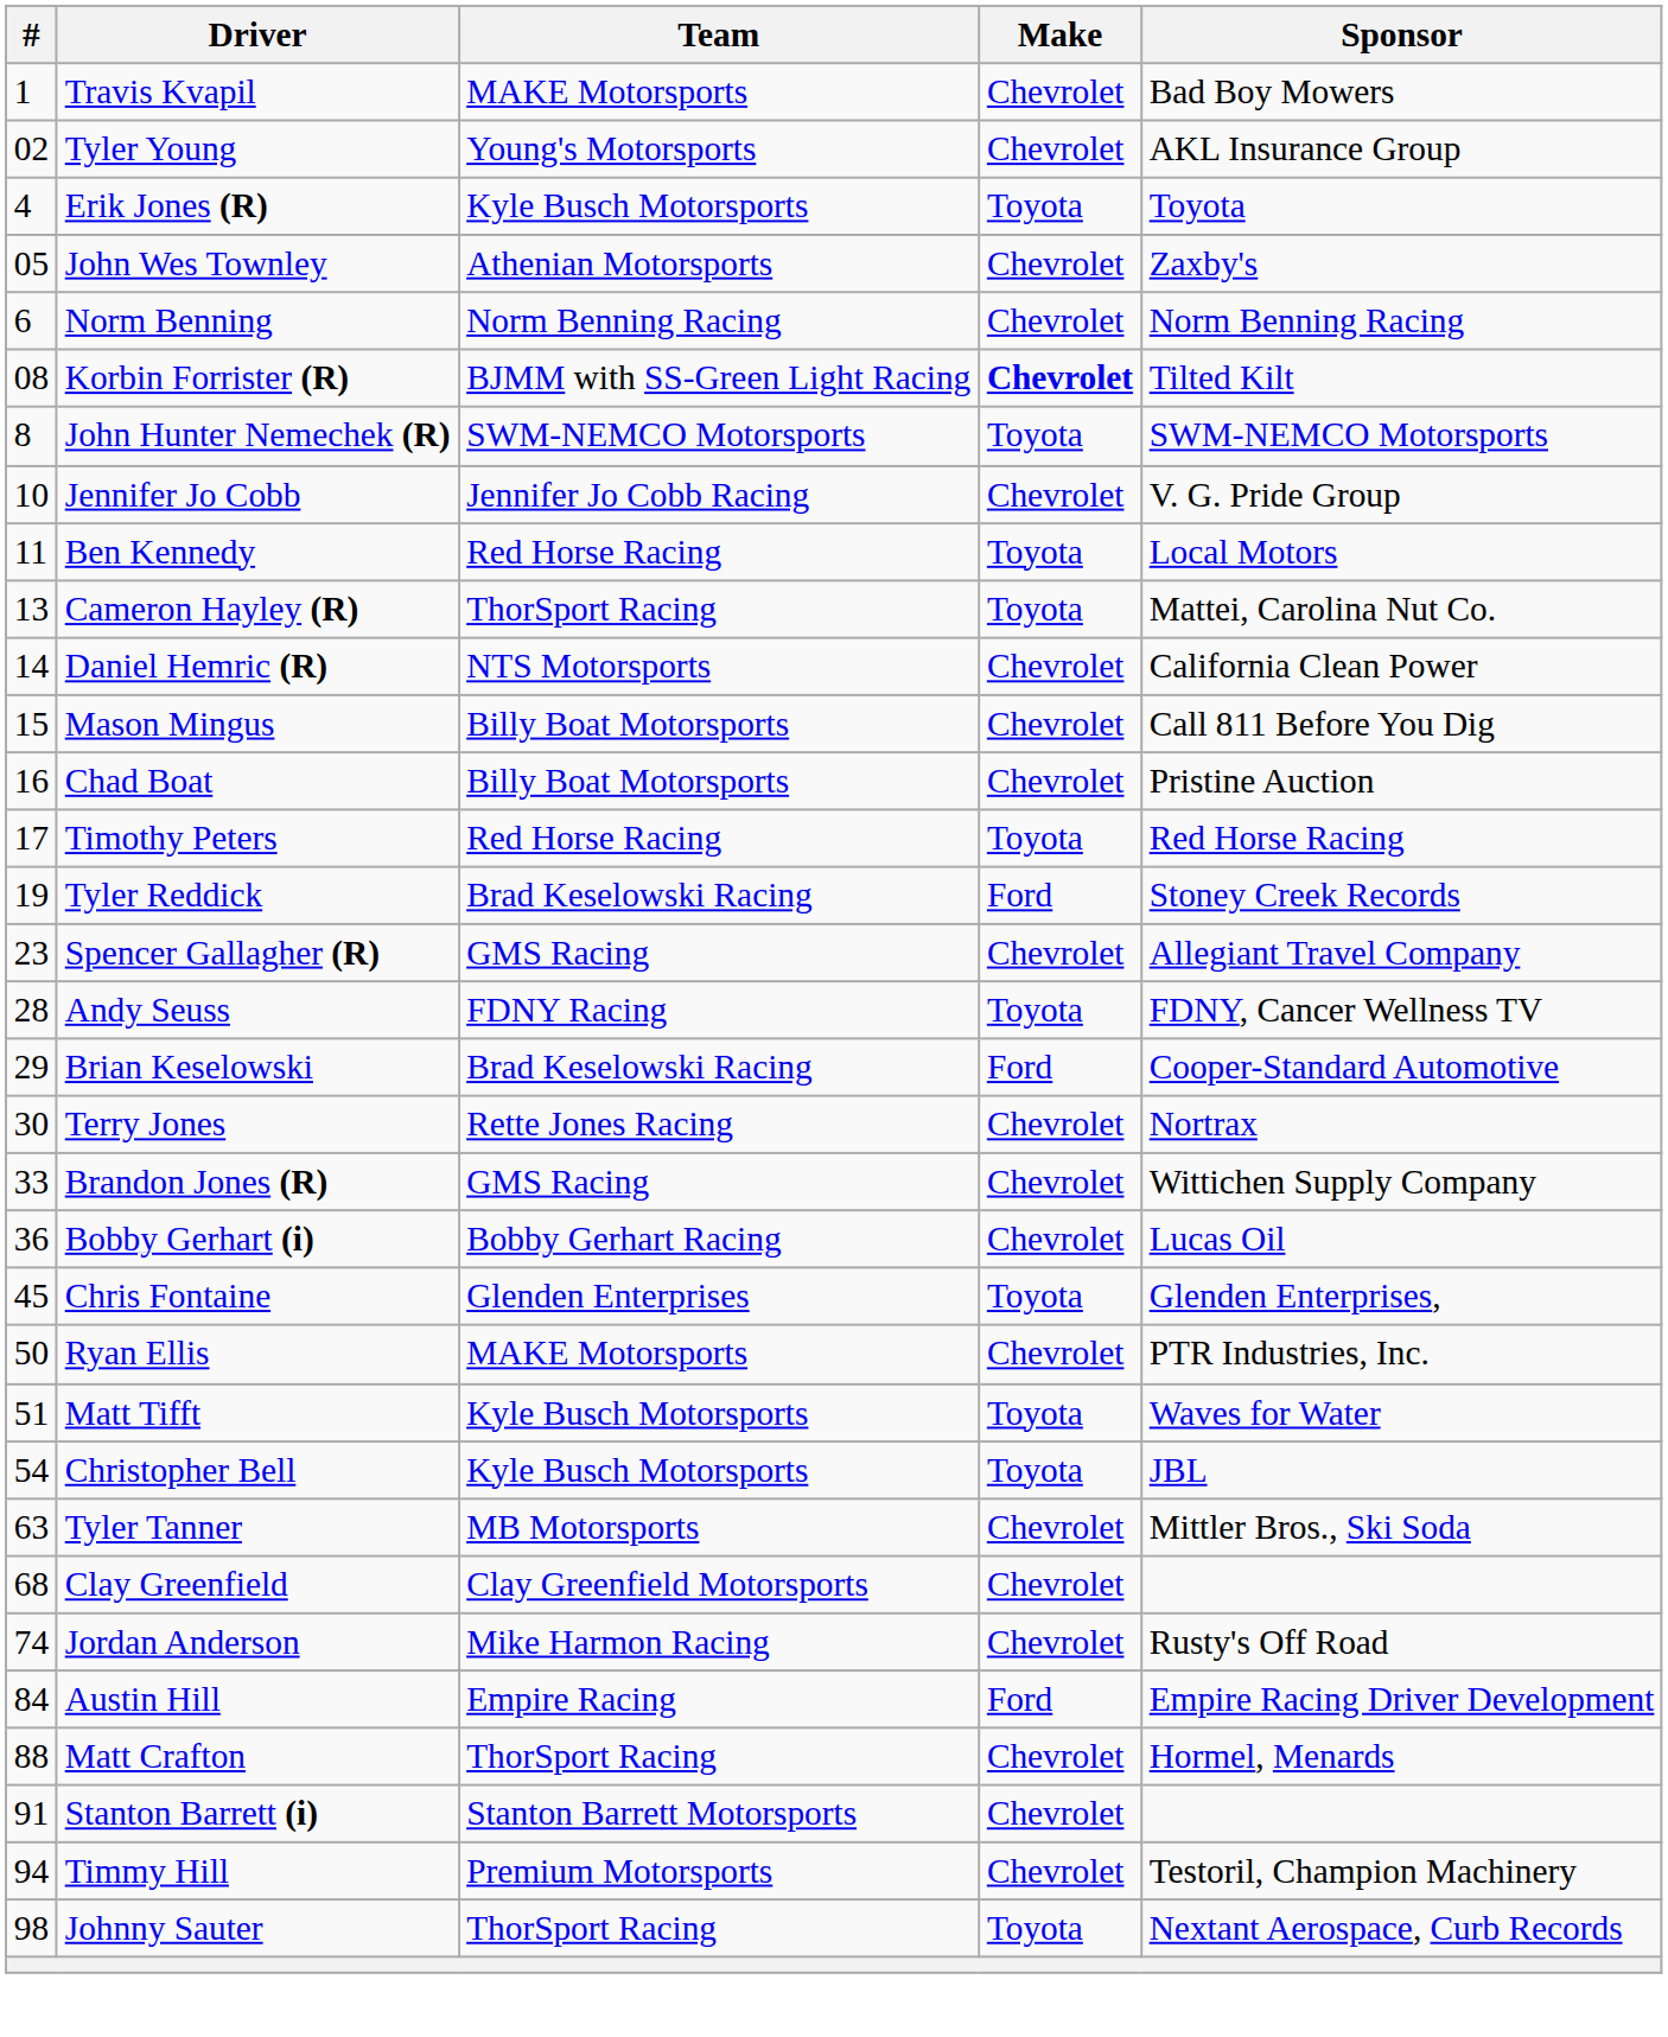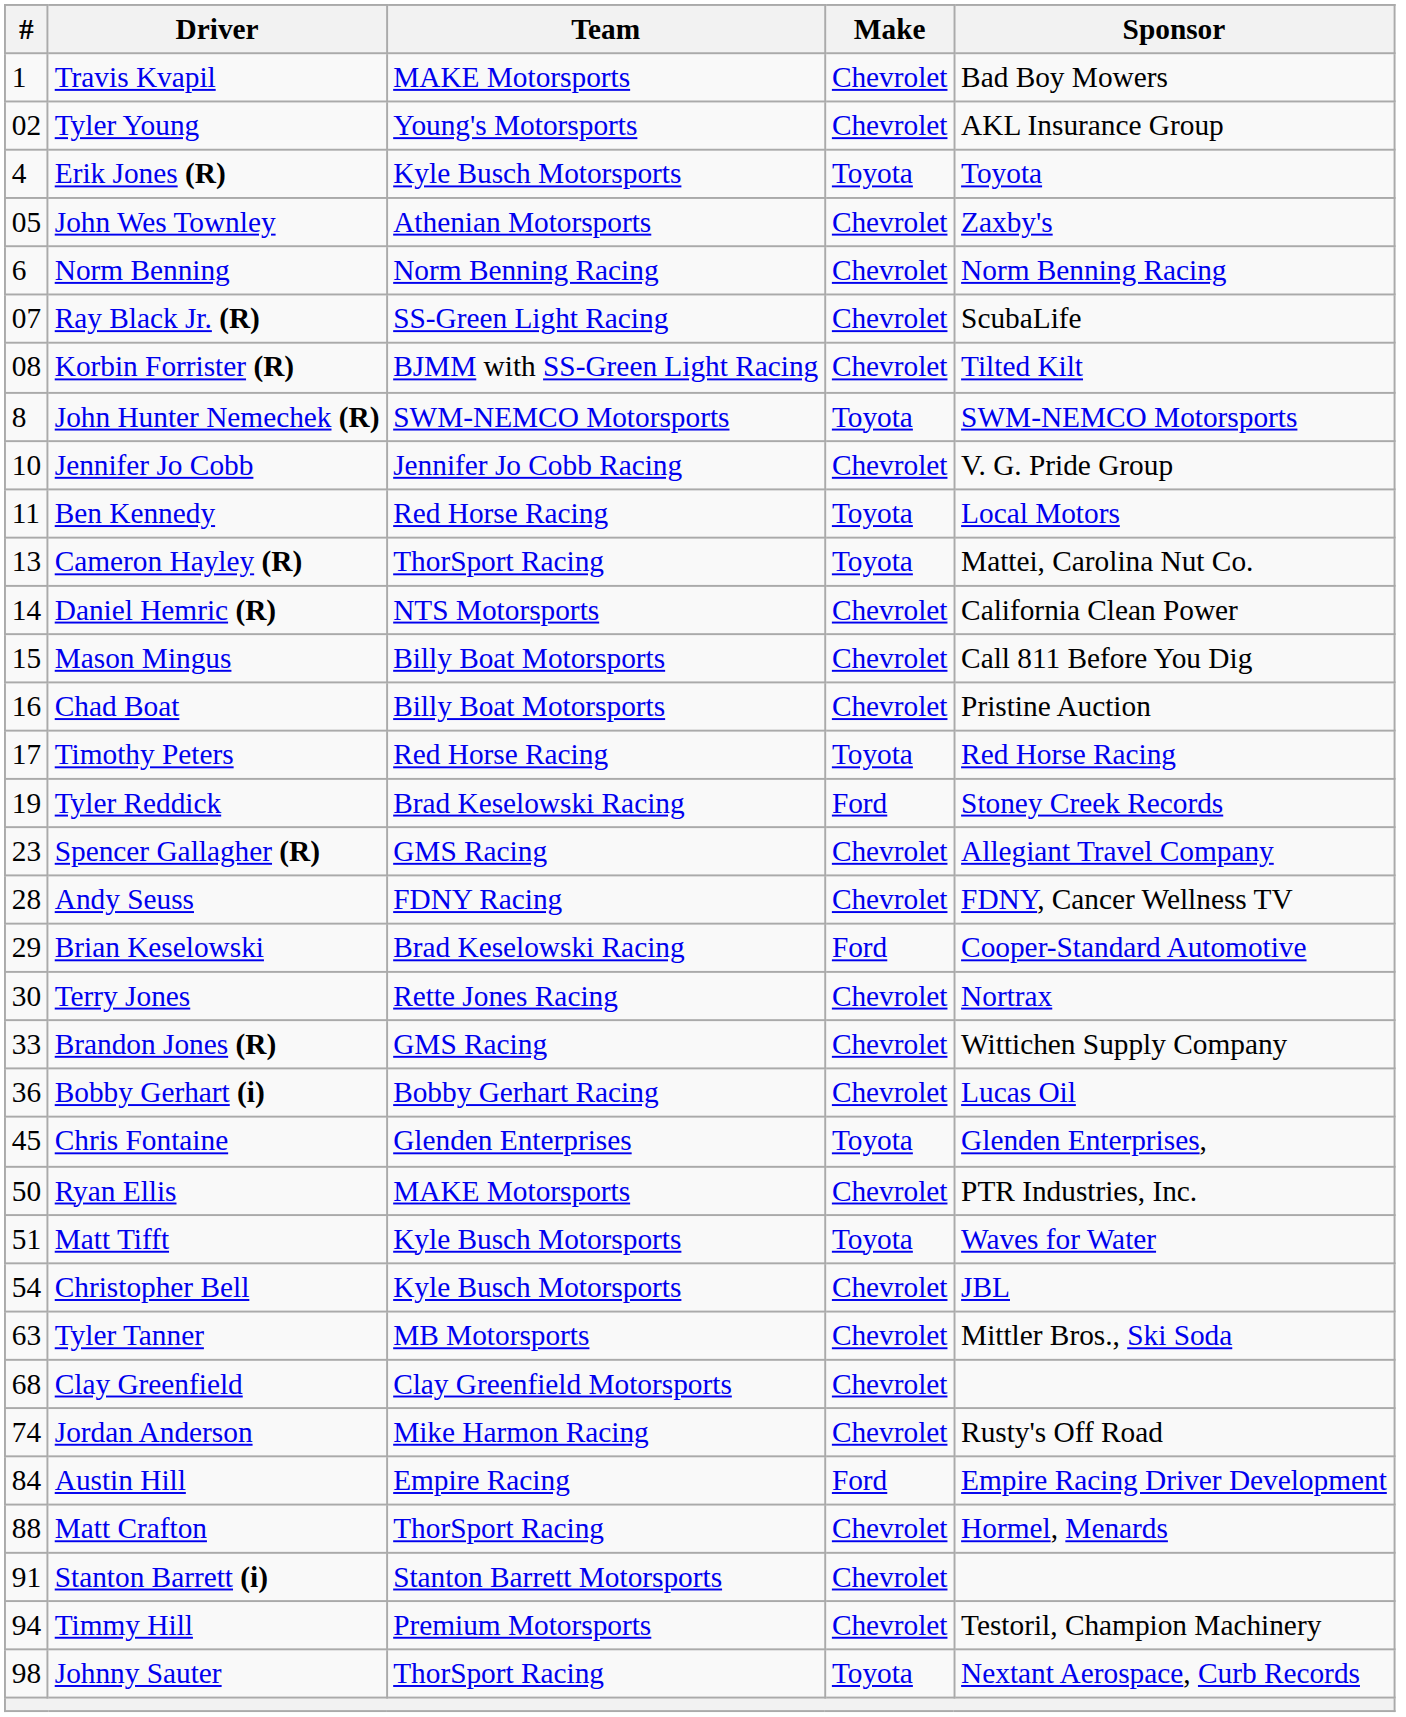 <table class="wikitable" style="font-size:95%">
 <tr>
 <th>#</th>
 <th>Driver</th>
 <th>Team</th>
 <th>Make</th>
 <th>Sponsor</th>
 </tr>
 <tr>
 <td>1</td>
 <td><a href='#'>Travis Kvapil</a></td>
 <td><a href='#'>MAKE Motorsports</a></td>
 <td><a href='#'>Chevrolet</a></td>
 <td>Bad Boy Mowers</td>
 </tr>
 <tr>
 <td>02</td>
 <td><a href='#'>Tyler Young</a></td>
 <td><a href='#'>Young's Motorsports</a></td>
 <td><a href='#'>Chevrolet</a></td>
 <td>AKL Insurance Group</td>
 </tr>
 <tr>
 <td>4</td>
 <td><a href='#'>Erik Jones</a> <strong>(R)</strong></td>
 <td><a href='#'>Kyle Busch Motorsports</a></td>
 <td><a href='#'>Toyota</a></td>
 <td><a href='#'>Toyota</a></td>
 </tr>
 <tr>
 <td>05</td>
 <td><a href='#'>John Wes Townley</a></td>
 <td><a href='#'>Athenian Motorsports</a></td>
 <td><a href='#'>Chevrolet</a></td>
 <td><a href='#'>Zaxby's</a></td>
 </tr>
 <tr>
 <td>6</td>
 <td><a href='#'>Norm Benning</a></td>
 <td><a href='#'>Norm Benning Racing</a></td>
 <td><a href='#'>Chevrolet</a></td>
 <td><a href='#'>Norm Benning Racing</a></td>
 </tr>
 <tr>
+<td>07</td>
+<td><a href='#'>Ray Black Jr.</a> <strong>(R)</strong></td>
+<td><a href='#'>SS-Green Light Racing</a></td>
+<td><a href='#'>Chevrolet</a></td>
+<td>ScubaLife</td>
+</tr>
+<tr>
 <td>08</td>
 <td><a href='#'>Korbin Forrister</a> <strong>(R)</strong></td>
 <td><a href='#'>BJMM</a> with <a href='#'>SS-Green Light Racing</a></td>
-<td><strong><a href='#'>Chevrolet</a></strong></td>
+<td><a href='#'>Chevrolet</a></td>
 <td><a href='#'>Tilted Kilt</a></td>
 </tr>
 <tr>
 <td>8</td>
 <td><a href='#'>John Hunter Nemechek</a> <strong>(R)</strong></td>
 <td><a href='#'>SWM-NEMCO Motorsports</a></td>
 <td><a href='#'>Toyota</a></td>
 <td><a href='#'>SWM-NEMCO Motorsports</a></td>
 </tr>
 <tr>
 <td>10</td>
 <td><a href='#'>Jennifer Jo Cobb</a></td>
 <td><a href='#'>Jennifer Jo Cobb Racing</a></td>
 <td><a href='#'>Chevrolet</a></td>
 <td>V. G. Pride Group</td>
 </tr>
 <tr>
 <td>11</td>
 <td><a href='#'>Ben Kennedy</a></td>
 <td><a href='#'>Red Horse Racing</a></td>
 <td><a href='#'>Toyota</a></td>
 <td><a href='#'>Local Motors</a></td>
 </tr>
 <tr>
 <td>13</td>
 <td><a href='#'>Cameron Hayley</a> <strong>(R)</strong></td>
 <td><a href='#'>ThorSport Racing</a></td>
 <td><a href='#'>Toyota</a></td>
 <td>Mattei, Carolina Nut Co.</td>
 </tr>
 <tr>
 <td>14</td>
 <td><a href='#'>Daniel Hemric</a> <strong>(R)</strong></td>
 <td><a href='#'>NTS Motorsports</a></td>
 <td><a href='#'>Chevrolet</a></td>
 <td>California Clean Power</td>
 </tr>
 <tr>
 <td>15</td>
 <td><a href='#'>Mason Mingus</a></td>
 <td><a href='#'>Billy Boat Motorsports</a></td>
 <td><a href='#'>Chevrolet</a></td>
 <td>Call 811 Before You Dig</td>
 </tr>
 <tr>
 <td>16</td>
 <td><a href='#'>Chad Boat</a></td>
 <td><a href='#'>Billy Boat Motorsports</a></td>
 <td><a href='#'>Chevrolet</a></td>
 <td>Pristine Auction</td>
 </tr>
 <tr>
 <td>17</td>
 <td><a href='#'>Timothy Peters</a></td>
 <td><a href='#'>Red Horse Racing</a></td>
 <td><a href='#'>Toyota</a></td>
 <td><a href='#'>Red Horse Racing</a></td>
 </tr>
 <tr>
 <td>19</td>
 <td><a href='#'>Tyler Reddick</a></td>
 <td><a href='#'>Brad Keselowski Racing</a></td>
 <td><a href='#'>Ford</a></td>
 <td><a href='#'>Stoney Creek Records</a></td>
 </tr>
 <tr>
 <td>23</td>
 <td><a href='#'>Spencer Gallagher</a> <strong>(R)</strong></td>
 <td><a href='#'>GMS Racing</a></td>
 <td><a href='#'>Chevrolet</a></td>
 <td><a href='#'>Allegiant Travel Company</a></td>
 </tr>
 <tr>
 <td>28</td>
 <td><a href='#'>Andy Seuss</a></td>
 <td><a href='#'>FDNY Racing</a></td>
-<td><a href='#'>Toyota</a></td>
+<td><a href='#'>Chevrolet</a></td>
 <td><a href='#'>FDNY</a>, Cancer Wellness TV</td>
 </tr>
 <tr>
 <td>29</td>
 <td><a href='#'>Brian Keselowski</a></td>
 <td><a href='#'>Brad Keselowski Racing</a></td>
 <td><a href='#'>Ford</a></td>
 <td><a href='#'>Cooper-Standard Automotive</a></td>
 </tr>
 <tr>
 <td>30</td>
 <td><a href='#'>Terry Jones</a></td>
 <td><a href='#'>Rette Jones Racing</a></td>
 <td><a href='#'>Chevrolet</a></td>
 <td><a href='#'>Nortrax</a></td>
 </tr>
 <tr>
 <td>33</td>
 <td><a href='#'>Brandon Jones</a> <strong>(R)</strong></td>
 <td><a href='#'>GMS Racing</a></td>
 <td><a href='#'>Chevrolet</a></td>
 <td>Wittichen Supply Company</td>
 </tr>
 <tr>
 <td>36</td>
 <td><a href='#'>Bobby Gerhart</a> <strong>(i)</strong></td>
 <td><a href='#'>Bobby Gerhart Racing</a></td>
 <td><a href='#'>Chevrolet</a></td>
 <td><a href='#'>Lucas Oil</a></td>
 </tr>
 <tr>
 <td>45</td>
 <td><a href='#'>Chris Fontaine</a></td>
 <td><a href='#'>Glenden Enterprises</a></td>
 <td><a href='#'>Toyota</a></td>
 <td><a href='#'>Glenden Enterprises</a>, </td>
 </tr>
 <tr>
 <td>50</td>
 <td><a href='#'>Ryan Ellis</a></td>
 <td><a href='#'>MAKE Motorsports</a></td>
 <td><a href='#'>Chevrolet</a></td>
 <td>PTR Industries, Inc.</td>
 </tr>
 <tr>
 <td>51</td>
 <td><a href='#'>Matt Tifft</a></td>
 <td><a href='#'>Kyle Busch Motorsports</a></td>
 <td><a href='#'>Toyota</a></td>
 <td><a href='#'>Waves for Water</a></td>
 </tr>
 <tr>
 <td>54</td>
 <td><a href='#'>Christopher Bell</a></td>
 <td><a href='#'>Kyle Busch Motorsports</a></td>
-<td><a href='#'>Toyota</a></td>
+<td><a href='#'>Chevrolet</a></td>
 <td><a href='#'>JBL</a></td>
 </tr>
 <tr>
 <td>63</td>
 <td><a href='#'>Tyler Tanner</a></td>
 <td><a href='#'>MB Motorsports</a></td>
 <td><a href='#'>Chevrolet</a></td>
 <td>Mittler Bros., <a href='#'>Ski Soda</a></td>
 </tr>
 <tr>
 <td>68</td>
 <td><a href='#'>Clay Greenfield</a></td>
 <td><a href='#'>Clay Greenfield Motorsports</a></td>
 <td><a href='#'>Chevrolet</a></td>
 <td></td>
 </tr>
 <tr>
 <td>74</td>
 <td><a href='#'>Jordan Anderson</a></td>
 <td><a href='#'>Mike Harmon Racing</a></td>
 <td><a href='#'>Chevrolet</a></td>
 <td>Rusty's Off Road</td>
 </tr>
 <tr>
 <td>84</td>
 <td><a href='#'>Austin Hill</a></td>
 <td><a href='#'>Empire Racing</a></td>
 <td><a href='#'>Ford</a></td>
 <td><a href='#'>Empire Racing Driver Development</a></td>
 </tr>
 <tr>
 <td>88</td>
 <td><a href='#'>Matt Crafton</a></td>
 <td><a href='#'>ThorSport Racing</a></td>
 <td><a href='#'>Chevrolet</a></td>
 <td><a href='#'>Hormel</a>, <a href='#'>Menards</a></td>
 </tr>
 <tr>
 <td>91</td>
 <td><a href='#'>Stanton Barrett</a> <strong>(i)</strong></td>
 <td><a href='#'>Stanton Barrett Motorsports</a></td>
 <td><a href='#'>Chevrolet</a></td>
 <td></td>
 </tr>
 <tr>
 <td>94</td>
 <td><a href='#'>Timmy Hill</a></td>
 <td><a href='#'>Premium Motorsports</a></td>
 <td><a href='#'>Chevrolet</a></td>
 <td>Testoril, Champion Machinery</td>
 </tr>
 <tr>
 <td>98</td>
 <td><a href='#'>Johnny Sauter</a></td>
 <td><a href='#'>ThorSport Racing</a></td>
 <td><a href='#'>Toyota</a></td>
 <td><a href='#'>Nextant Aerospace</a>, <a href='#'>Curb Records</a></td>
 </tr>
 <tr>
 <th colspan="5"></th>
 </tr>
 </table>
